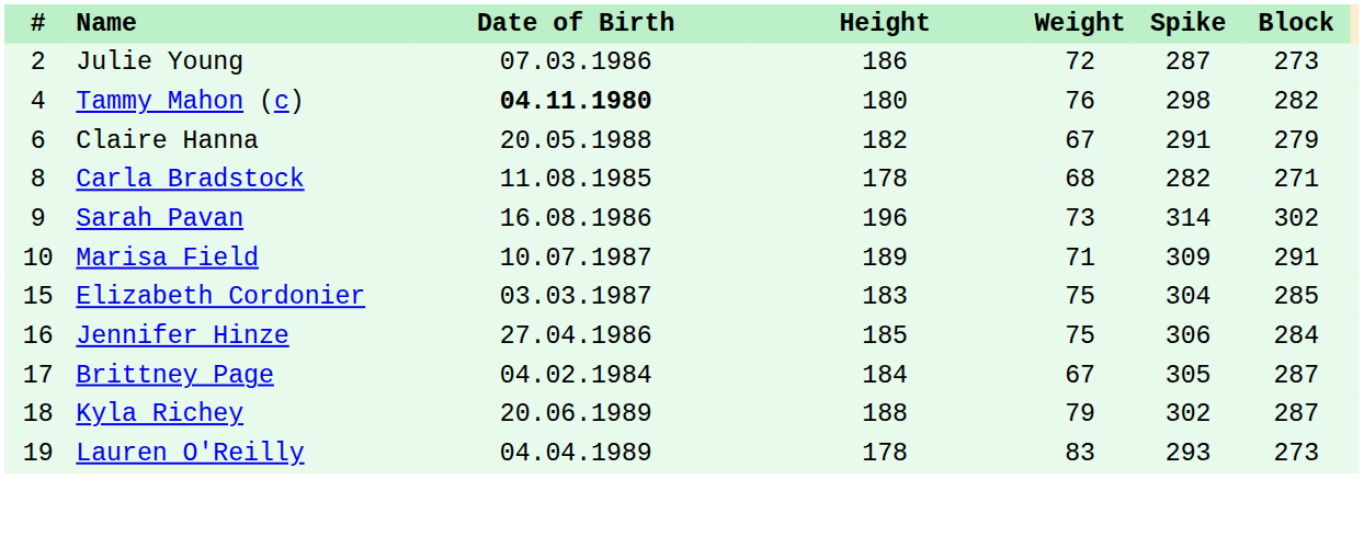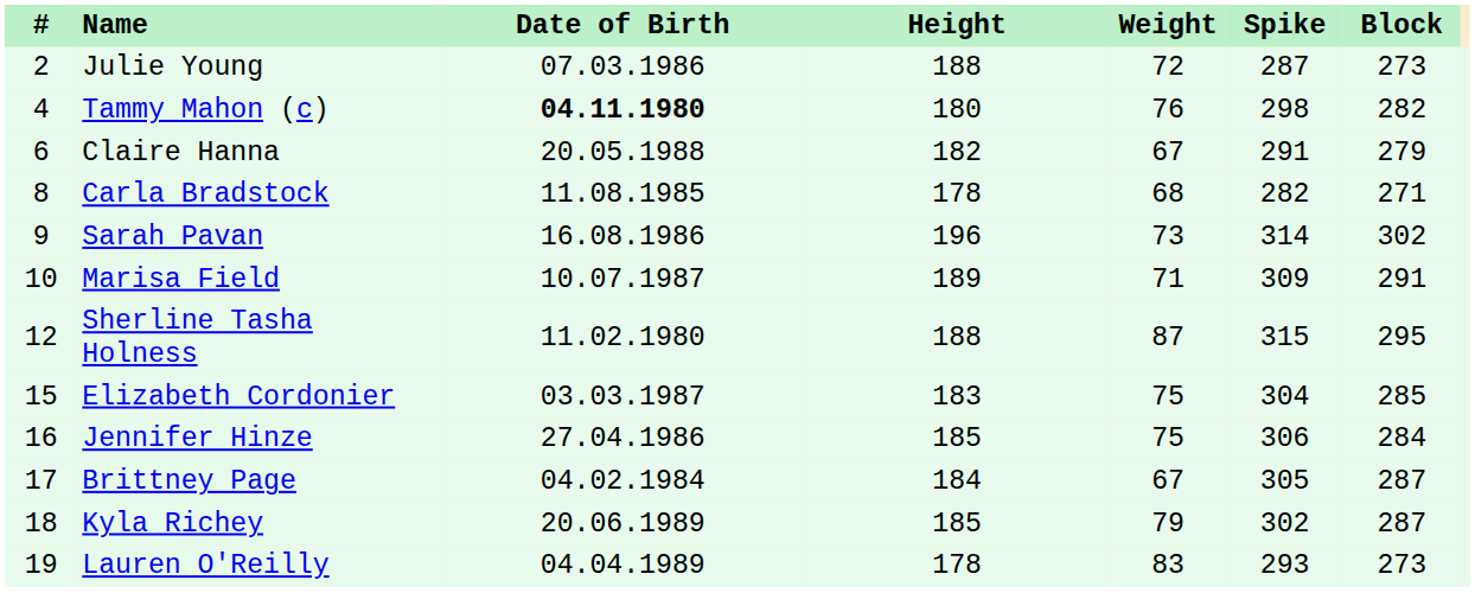 <table border=0 cellpadding=2 cellspacing=0  |- bgcolor=#FFECCE style="text-align:center; font-size:90%;" width=100%>
 <tr bgcolor=#BBF0C9>
 <th width=5%>#</th>
 <th width=25% align=left>Name</th>
 <th width=25%>Date of Birth</th>
 <th width=21%>Height</th>
 <th width=8%>Weight</th>
 <th width=8%>Spike</th>
 <th width=8%>Block</th>
 </tr>
 <tr bgcolor=#E7FAEC>
 <td>2</td>
 <td align=left>Julie Young</td>
 <td>07.03.1986</td>
-<td>186</td>
+<td>188</td>
 <td>72</td>
 <td>287</td>
 <td>273</td>
 <td></td>
 </tr>
 <tr bgcolor=#E7FAEC>
 <td>4</td>
 <td align=left><a href='#'>Tammy Mahon</a> (<a href='#'>c</a>)</td>
 <td><strong>04.11.1980</strong></td>
 <td>180</td>
 <td>76</td>
 <td>298</td>
 <td>282</td>
 <td></td>
 </tr>
 <tr bgcolor=#E7FAEC>
 <td>6</td>
 <td align=left>Claire Hanna</td>
 <td>20.05.1988</td>
 <td>182</td>
 <td>67</td>
 <td>291</td>
 <td>279</td>
 <td></td>
 </tr>
 <tr bgcolor=#E7FAEC>
 <td>8</td>
 <td align=left><a href='#'>Carla Bradstock</a></td>
 <td>11.08.1985</td>
 <td>178</td>
 <td>68</td>
 <td>282</td>
 <td>271</td>
 <td></td>
 </tr>
 <tr bgcolor=#E7FAEC>
 <td>9</td>
 <td align=left><a href='#'>Sarah Pavan</a></td>
 <td>16.08.1986</td>
 <td>196</td>
 <td>73</td>
 <td>314</td>
 <td>302</td>
 <td></td>
 </tr>
 <tr bgcolor=#E7FAEC>
 <td>10</td>
 <td align=left><a href='#'>Marisa Field</a></td>
 <td>10.07.1987</td>
 <td>189</td>
 <td>71</td>
 <td>309</td>
 <td>291</td>
 <td></td>
 </tr>
 <tr bgcolor=#E7FAEC>
+<td>12</td>
+<td align=left><a href='#'>Sherline Tasha Holness</a></td>
+<td>11.02.1980</td>
+<td>188</td>
+<td>87</td>
+<td>315</td>
+<td>295</td>
+<td></td>
+</tr>
+<tr bgcolor=#E7FAEC>
 <td>15</td>
 <td align=left><a href='#'>Elizabeth Cordonier</a></td>
 <td>03.03.1987</td>
 <td>183</td>
 <td>75</td>
 <td>304</td>
 <td>285</td>
 <td></td>
 </tr>
 <tr bgcolor=#E7FAEC>
 <td>16</td>
 <td align=left><a href='#'>Jennifer Hinze</a></td>
 <td>27.04.1986</td>
 <td>185</td>
 <td>75</td>
 <td>306</td>
 <td>284</td>
 <td></td>
 </tr>
 <tr bgcolor=#E7FAEC>
 <td>17</td>
 <td align=left><a href='#'>Brittney Page</a></td>
 <td>04.02.1984</td>
 <td>184</td>
 <td>67</td>
 <td>305</td>
 <td>287</td>
 <td></td>
 </tr>
 <tr bgcolor=#E7FAEC>
 <td>18</td>
 <td align=left><a href='#'>Kyla Richey</a></td>
 <td>20.06.1989</td>
-<td>188</td>
+<td>185</td>
 <td>79</td>
 <td>302</td>
 <td>287</td>
 <td></td>
 </tr>
 <tr bgcolor=#E7FAEC>
 <td>19</td>
 <td align=left><a href='#'>Lauren O'Reilly</a></td>
 <td>04.04.1989</td>
 <td>178</td>
 <td>83</td>
 <td>293</td>
 <td>273</td>
 <td></td>
 </tr>
 </table>
